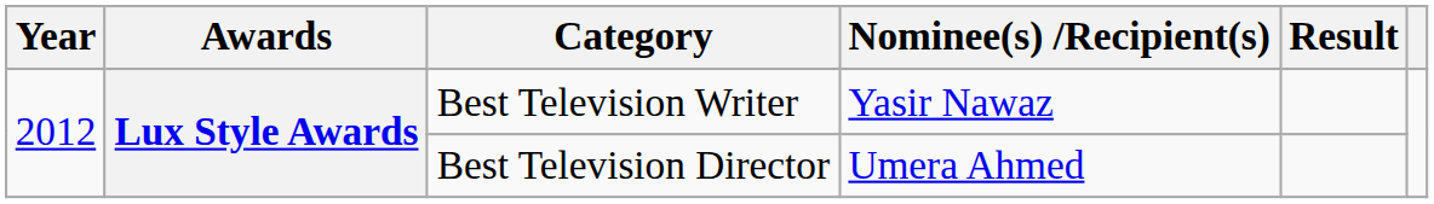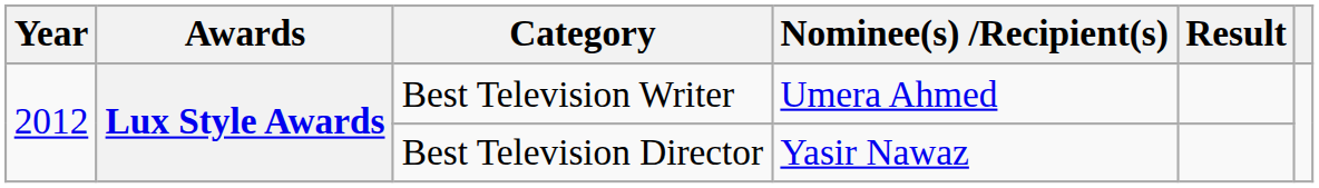 <table class="wikitable plainrowheaders">
 <tr>
 <th>Year</th>
 <th>Awards</th>
 <th>Category</th>
 <th>Nominee(s) /Recipient(s)</th>
 <th>Result</th>
 <th></th>
 </tr>
 <tr>
 <td rowspan="2"><a href='#'>2012</a></td>
 <th rowspan="2" scope="row"><a href='#'>Lux Style Awards</a></th>
 <td>Best Television Writer</td>
-<td><a href='#'>Yasir Nawaz</a></td>
+<td><a href='#'>Umera Ahmed</a></td>
 <td></td>
 <td rowspan="2"></td>
 </tr>
 <tr>
 <td>Best Television Director</td>
-<td><a href='#'>Umera Ahmed</a></td>
+<td><a href='#'>Yasir Nawaz</a></td>
 <td></td>
 </tr>
 </table>
